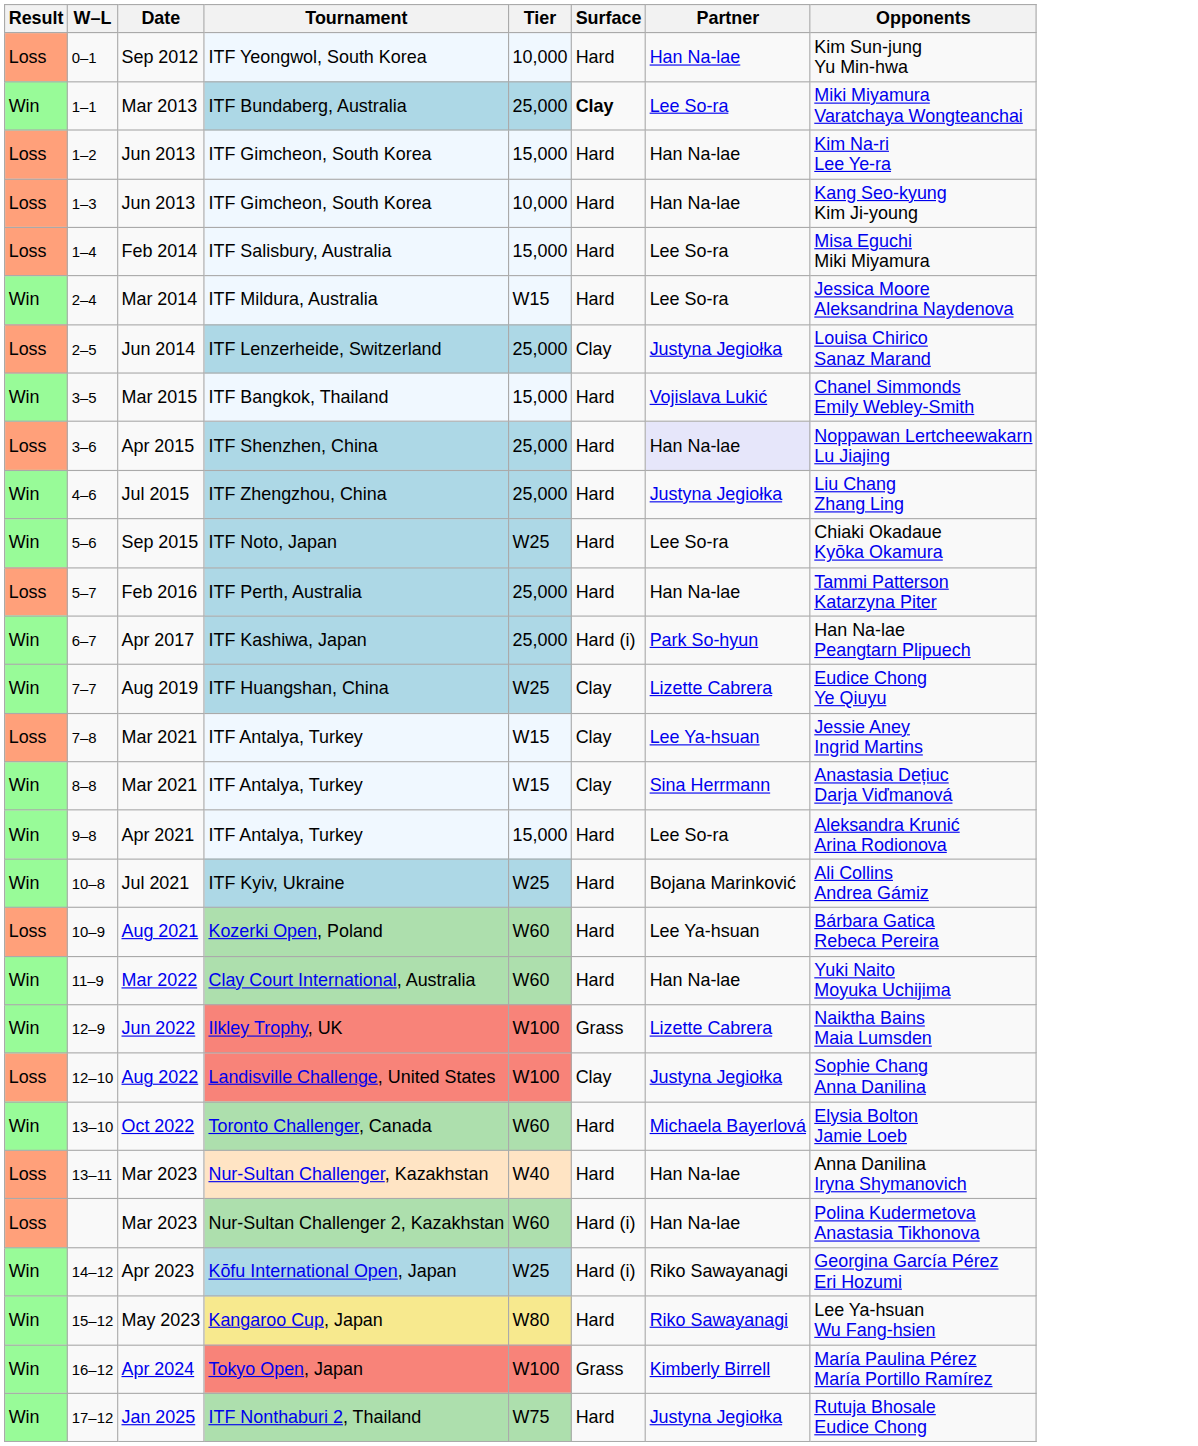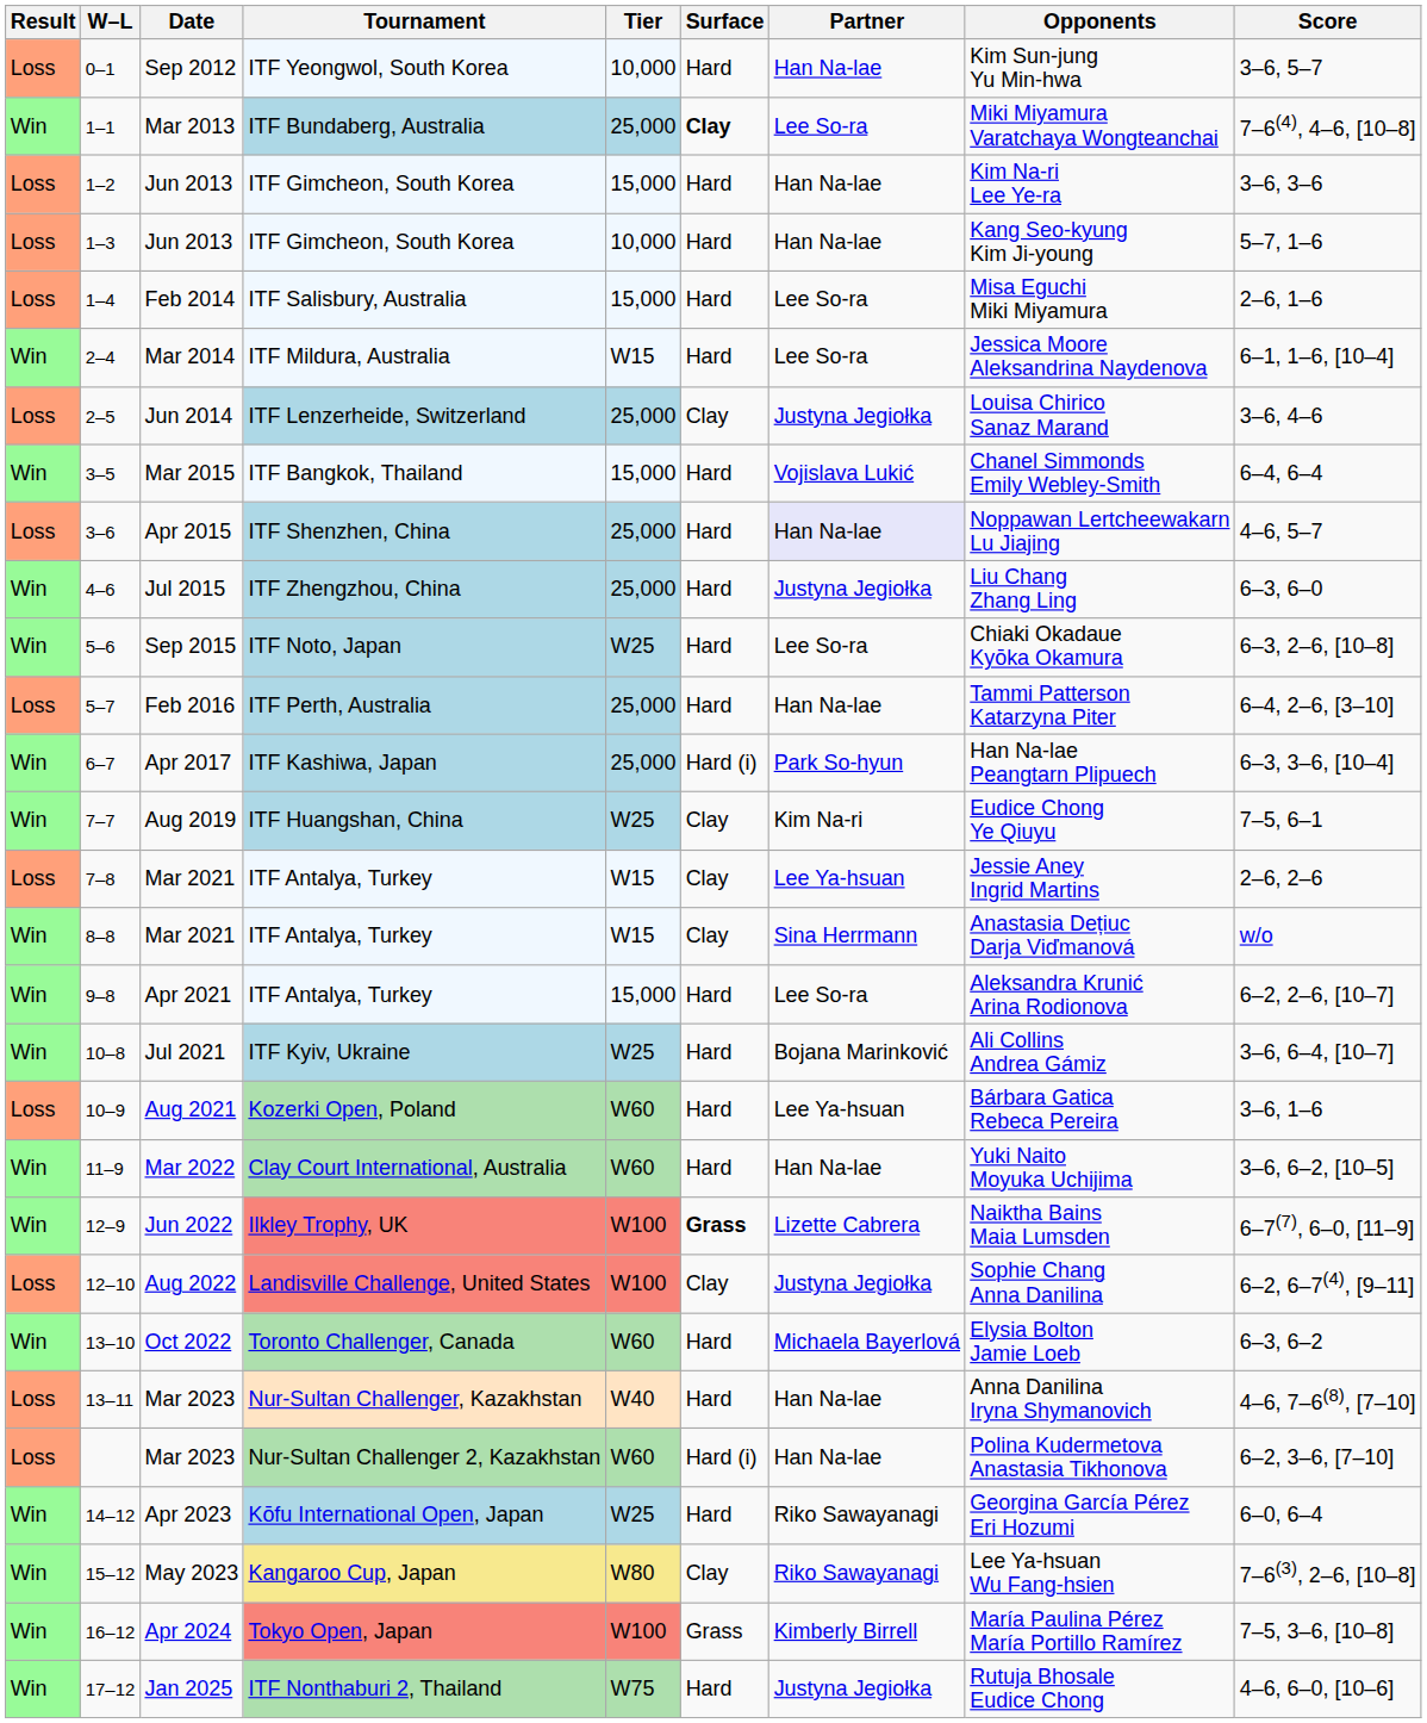 <table class="sortable wikitable">
 <tr>
 <th>Result</th>
 <th class="unsortable">W–L</th>
 <th>Date</th>
 <th>Tournament</th>
 <th>Tier</th>
 <th>Surface</th>
 <th>Partner</th>
 <th>Opponents</th>
+<th class="unsortable">Score</th>
 </tr>
 <tr>
 <td style="background:#ffa07a;">Loss</td>
 <td><small>0–1</small></td>
 <td>Sep 2012</td>
 <td style="background:#f0f8ff;">ITF Yeongwol, South Korea</td>
 <td style="background:#f0f8ff;">10,000</td>
 <td>Hard</td>
 <td> <a href='#'>Han Na-lae</a></td>
 <td> Kim Sun-jung <br>  Yu Min-hwa</td>
+<td>3–6, 5–7</td>
 </tr>
 <tr>
 <td style="background:#98fb98;">Win</td>
 <td><small>1–1</small></td>
 <td>Mar 2013</td>
 <td style="background:lightblue;">ITF Bundaberg, Australia</td>
 <td style="background:lightblue;">25,000</td>
 <td><strong>Clay</strong></td>
 <td> <a href='#'>Lee So-ra</a></td>
 <td> <a href='#'>Miki Miyamura</a> <br>  <a href='#'>Varatchaya Wongteanchai</a></td>
+<td>7–6<sup>(4)</sup>, 4–6, [10–8]</td>
 </tr>
 <tr>
 <td style="background:#ffa07a;">Loss</td>
 <td><small>1–2</small></td>
 <td>Jun 2013</td>
 <td style="background:#f0f8ff;">ITF Gimcheon, South Korea</td>
 <td style="background:#f0f8ff;">15,000</td>
 <td>Hard</td>
 <td> Han Na-lae</td>
 <td> <a href='#'>Kim Na-ri</a> <br>  <a href='#'>Lee Ye-ra</a></td>
+<td>3–6, 3–6</td>
 </tr>
 <tr>
 <td style="background:#ffa07a;">Loss</td>
 <td><small>1–3</small></td>
 <td>Jun 2013</td>
 <td style="background:#f0f8ff;">ITF Gimcheon, South Korea</td>
 <td style="background:#f0f8ff;">10,000</td>
 <td>Hard</td>
 <td> Han Na-lae</td>
 <td> <a href='#'>Kang Seo-kyung</a> <br>  Kim Ji-young</td>
+<td>5–7, 1–6</td>
 </tr>
 <tr>
 <td style="background:#ffa07a;">Loss</td>
 <td><small>1–4</small></td>
 <td>Feb 2014</td>
 <td style="background:#f0f8ff;">ITF Salisbury, Australia</td>
 <td style="background:#f0f8ff;">15,000</td>
 <td>Hard</td>
 <td> Lee So-ra</td>
 <td> <a href='#'>Misa Eguchi</a> <br>  Miki Miyamura</td>
+<td>2–6, 1–6</td>
 </tr>
 <tr>
 <td style="background:#98fb98;">Win</td>
 <td><small>2–4</small></td>
 <td>Mar 2014</td>
 <td style="background:#f0f8ff;">ITF Mildura, Australia</td>
 <td style="background:#f0f8ff;">W15</td>
 <td>Hard</td>
 <td> Lee So-ra</td>
 <td> <a href='#'>Jessica Moore</a> <br>  <a href='#'>Aleksandrina Naydenova</a></td>
+<td>6–1, 1–6, [10–4]</td>
 </tr>
 <tr>
 <td style="background:#ffa07a;">Loss</td>
 <td><small>2–5</small></td>
 <td>Jun 2014</td>
 <td style="background:lightblue;">ITF Lenzerheide, Switzerland</td>
 <td style="background:lightblue;">25,000</td>
 <td>Clay</td>
 <td> <a href='#'>Justyna Jegiołka</a></td>
 <td> <a href='#'>Louisa Chirico</a> <br>  <a href='#'>Sanaz Marand</a></td>
+<td>3–6, 4–6</td>
 </tr>
 <tr>
 <td style="background:#98fb98;">Win</td>
 <td><small>3–5</small></td>
 <td>Mar 2015</td>
 <td style="background:#f0f8ff;">ITF Bangkok, Thailand</td>
 <td style="background:#f0f8ff;">15,000</td>
 <td>Hard</td>
 <td> <a href='#'>Vojislava Lukić</a></td>
 <td> <a href='#'>Chanel Simmonds</a> <br>  <a href='#'>Emily Webley-Smith</a></td>
+<td>6–4, 6–4</td>
 </tr>
 <tr>
 <td style="background:#ffa07a;">Loss</td>
 <td><small>3–6</small></td>
 <td>Apr 2015</td>
 <td style="background:lightblue;">ITF Shenzhen, China</td>
 <td style="background:lightblue;">25,000</td>
 <td>Hard</td>
 <td style="background: lavender;"> Han Na-lae</td>
 <td> <a href='#'>Noppawan Lertcheewakarn</a> <br>  <a href='#'>Lu Jiajing</a></td>
+<td>4–6, 5–7</td>
 </tr>
 <tr>
 <td style="background:#98fb98;">Win</td>
 <td><small>4–6</small></td>
 <td>Jul 2015</td>
 <td style="background:lightblue;">ITF Zhengzhou, China</td>
 <td style="background:lightblue;">25,000</td>
 <td>Hard</td>
 <td> <a href='#'>Justyna Jegiołka</a></td>
 <td> <a href='#'>Liu Chang</a> <br>  <a href='#'>Zhang Ling</a></td>
+<td>6–3, 6–0</td>
 </tr>
 <tr>
 <td style="background:#98fb98;">Win</td>
 <td><small>5–6</small></td>
 <td>Sep 2015</td>
 <td style="background:lightblue;">ITF Noto, Japan</td>
 <td style="background:lightblue;">W25</td>
 <td>Hard</td>
 <td> Lee So-ra</td>
 <td> Chiaki Okadaue <br>  <a href='#'>Kyōka Okamura</a></td>
+<td>6–3, 2–6, [10–8]</td>
 </tr>
 <tr>
 <td style="background:#ffa07a;">Loss</td>
 <td><small>5–7</small></td>
 <td>Feb 2016</td>
 <td style="background:lightblue;">ITF Perth, Australia</td>
 <td style="background:lightblue;">25,000</td>
 <td>Hard</td>
 <td> Han Na-lae</td>
 <td> <a href='#'>Tammi Patterson</a> <br>  <a href='#'>Katarzyna Piter</a></td>
+<td>6–4, 2–6, [3–10]</td>
 </tr>
 <tr>
 <td style="background:#98fb98;">Win</td>
 <td><small>6–7</small></td>
 <td>Apr 2017</td>
 <td style="background:lightblue;">ITF Kashiwa, Japan</td>
 <td style="background:lightblue;">25,000</td>
 <td>Hard (i)</td>
 <td> <a href='#'>Park So-hyun</a></td>
 <td> Han Na-lae <br>  <a href='#'>Peangtarn Plipuech</a></td>
+<td>6–3, 3–6, [10–4]</td>
 </tr>
 <tr>
 <td style="background:#98fb98;">Win</td>
 <td><small>7–7</small></td>
 <td>Aug 2019</td>
 <td style="background:lightblue;">ITF Huangshan, China</td>
 <td style="background:lightblue;">W25</td>
 <td>Clay</td>
-<td> <a href='#'>Lizette Cabrera</a></td>
+<td> Kim Na-ri</td>
 <td> <a href='#'>Eudice Chong</a> <br>  <a href='#'>Ye Qiuyu</a></td>
+<td>7–5, 6–1</td>
 </tr>
 <tr>
 <td style="background:#ffa07a;">Loss</td>
 <td><small>7–8</small></td>
 <td>Mar 2021</td>
 <td style="background:#f0f8ff;">ITF Antalya, Turkey</td>
 <td style="background:#f0f8ff;">W15</td>
 <td>Clay</td>
 <td> <a href='#'>Lee Ya-hsuan</a></td>
 <td> <a href='#'>Jessie Aney</a> <br>  <a href='#'>Ingrid Martins</a></td>
+<td>2–6, 2–6</td>
 </tr>
 <tr>
 <td style="background:#98fb98;">Win</td>
 <td><small>8–8</small></td>
 <td>Mar 2021</td>
 <td style="background:#f0f8ff;">ITF Antalya, Turkey</td>
 <td style="background:#f0f8ff;">W15</td>
 <td>Clay</td>
 <td> <a href='#'>Sina Herrmann</a></td>
 <td> <a href='#'>Anastasia Dețiuc</a> <br>  <a href='#'>Darja Viďmanová</a></td>
+<td><a href='#'>w/o</a></td>
 </tr>
 <tr>
 <td style="background:#98fb98;">Win</td>
 <td><small>9–8</small></td>
 <td>Apr 2021</td>
 <td style="background:#f0f8ff;">ITF Antalya, Turkey</td>
 <td style="background:#f0f8ff;">15,000</td>
 <td>Hard</td>
 <td> Lee So-ra</td>
 <td> <a href='#'>Aleksandra Krunić</a> <br>  <a href='#'>Arina Rodionova</a></td>
+<td>6–2, 2–6, [10–7]</td>
 </tr>
 <tr>
 <td style="background:#98fb98;">Win</td>
 <td><small>10–8</small></td>
 <td>Jul 2021</td>
 <td style="background:lightblue;">ITF Kyiv, Ukraine</td>
 <td style="background:lightblue;">W25</td>
 <td>Hard</td>
 <td> Bojana Marinković</td>
 <td> <a href='#'>Ali Collins</a> <br>  <a href='#'>Andrea Gámiz</a></td>
+<td>3–6, 6–4, [10–7]</td>
 </tr>
 <tr>
 <td style="background:#ffa07a;">Loss</td>
 <td><small>10–9</small></td>
 <td><a href='#'>Aug 2021</a></td>
 <td bgcolor=addfad><a href='#'>Kozerki Open</a>, Poland</td>
 <td bgcolor=addfad>W60</td>
 <td>Hard</td>
 <td> Lee Ya-hsuan</td>
 <td> <a href='#'>Bárbara Gatica</a> <br>  <a href='#'>Rebeca Pereira</a></td>
+<td>3–6, 1–6</td>
 </tr>
 <tr>
 <td style="background:#98fb98;">Win</td>
 <td><small>11–9</small></td>
 <td><a href='#'>Mar 2022</a></td>
 <td bgcolor=addfad><a href='#'>Clay Court International</a>, Australia</td>
 <td bgcolor=addfad>W60</td>
 <td>Hard</td>
 <td> Han Na-lae</td>
 <td> <a href='#'>Yuki Naito</a> <br>  <a href='#'>Moyuka Uchijima</a></td>
+<td>3–6, 6–2, [10–5]</td>
 </tr>
 <tr>
 <td style="background:#98fb98;">Win</td>
 <td><small>12–9</small></td>
 <td><a href='#'>Jun 2022</a></td>
 <td bgcolor=f88379><a href='#'>Ilkley Trophy</a>, UK</td>
 <td bgcolor=f88379>W100</td>
-<td>Grass</td>
+<td><strong>Grass</strong></td>
 <td> <a href='#'>Lizette Cabrera</a></td>
 <td> <a href='#'>Naiktha Bains</a> <br>  <a href='#'>Maia Lumsden</a></td>
+<td>6–7<sup>(7)</sup>, 6–0, [11–9]</td>
 </tr>
 <tr>
 <td style="background:#ffa07a;">Loss</td>
 <td><small>12–10</small></td>
 <td><a href='#'>Aug 2022</a></td>
 <td bgcolor=f88379><a href='#'>Landisville Challenge</a>, United States</td>
 <td bgcolor=f88379>W100</td>
 <td>Clay</td>
 <td> <a href='#'>Justyna Jegiołka</a></td>
 <td> <a href='#'>Sophie Chang</a> <br>  <a href='#'>Anna Danilina</a></td>
+<td>6–2, 6–7<sup>(4)</sup>, [9–11]</td>
 </tr>
 <tr>
 <td style="background:#98fb98;">Win</td>
 <td><small>13–10</small></td>
 <td><a href='#'>Oct 2022</a></td>
 <td bgcolor=addfad><a href='#'>Toronto Challenger</a>, Canada</td>
 <td bgcolor=addfad>W60</td>
 <td>Hard</td>
 <td> <a href='#'>Michaela Bayerlová</a></td>
 <td> <a href='#'>Elysia Bolton</a> <br>  <a href='#'>Jamie Loeb</a></td>
+<td>6–3, 6–2</td>
 </tr>
 <tr>
 <td style="background:#ffa07a;">Loss</td>
 <td><small>13–11</small></td>
 <td>Mar 2023</td>
 <td bgcolor=#ffe4c4><a href='#'>Nur-Sultan Challenger</a>, Kazakhstan</td>
 <td bgcolor=#ffe4c4>W40</td>
 <td>Hard</td>
 <td> Han Na-lae</td>
 <td> Anna Danilina <br>  <a href='#'>Iryna Shymanovich</a></td>
+<td>4–6, 7–6<sup>(8)</sup>, [7–10]</td>
 </tr>
 <tr>
 <td style="background:#ffa07a;">Loss</td>
 <td><small></small></td>
 <td>Mar 2023</td>
 <td bgcolor=addfad>Nur-Sultan Challenger 2, Kazakhstan</td>
 <td bgcolor=addfad>W60</td>
 <td>Hard (i)</td>
 <td> Han Na-lae</td>
 <td> <a href='#'>Polina Kudermetova</a> <br>  <a href='#'>Anastasia Tikhonova</a></td>
+<td>6–2, 3–6, [7–10]</td>
 </tr>
 <tr>
 <td style="background:#98fb98;">Win</td>
 <td><small>14–12</small></td>
 <td>Apr 2023</td>
 <td style="background:lightblue;"><a href='#'>Kōfu International Open</a>, Japan</td>
 <td style="background:lightblue;">W25</td>
-<td>Hard (i)</td>
+<td>Hard</td>
 <td> Riko Sawayanagi</td>
 <td> <a href='#'>Georgina García Pérez</a> <br>  <a href='#'>Eri Hozumi</a></td>
+<td>6–0, 6–4</td>
 </tr>
 <tr>
 <td style="background:#98fb98;">Win</td>
 <td><small>15–12</small></td>
 <td>May 2023</td>
 <td style="background:#f7e98e;"><a href='#'>Kangaroo Cup</a>, Japan</td>
 <td style="background:#f7e98e;">W80</td>
-<td>Hard</td>
+<td>Clay</td>
 <td> <a href='#'>Riko Sawayanagi</a></td>
 <td> Lee Ya-hsuan <br>  <a href='#'>Wu Fang-hsien</a></td>
+<td>7–6<sup>(3)</sup>, 2–6, [10–8]</td>
 </tr>
 <tr>
 <td style="background:#98fb98;">Win</td>
 <td><small>16–12</small></td>
 <td><a href='#'>Apr 2024</a></td>
 <td style="background:#f88379;"><a href='#'>Tokyo Open</a>, Japan</td>
 <td style="background:#f88379;">W100</td>
 <td>Grass</td>
 <td> <a href='#'>Kimberly Birrell</a></td>
 <td> <a href='#'>María Paulina Pérez</a> <br>  <a href='#'>María Portillo Ramírez</a></td>
+<td>7–5, 3–6, [10–8]</td>
 </tr>
 <tr>
 <td style="background:#98fb98;">Win</td>
 <td><small>17–12</small></td>
 <td><a href='#'>Jan 2025</a></td>
 <td style="background:#addfad;"><a href='#'>ITF Nonthaburi 2</a>, Thailand</td>
 <td style="background:#addfad;">W75</td>
 <td>Hard</td>
 <td> <a href='#'>Justyna Jegiołka</a></td>
 <td> <a href='#'>Rutuja Bhosale</a> <br>  <a href='#'>Eudice Chong</a></td>
+<td>4–6, 6–0, [10–6]</td>
 </tr>
 </table>
